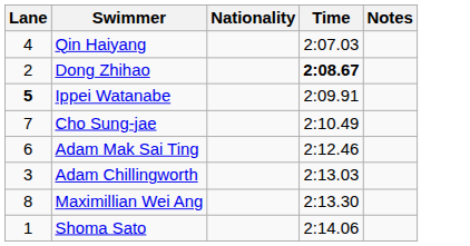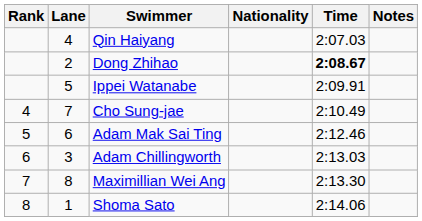 <table class="wikitable sortable" style="text-align:center">
 <tr>
+<th>Rank</th>
 <th>Lane</th>
 <th>Swimmer</th>
 <th>Nationality</th>
 <th>Time</th>
 <th>Notes</th>
 </tr>
 <tr>
+<td></td>
 <td>4</td>
 <td align=left><a href='#'>Qin Haiyang</a></td>
 <td align=left></td>
 <td>2:07.03</td>
 <td></td>
 </tr>
 <tr>
+<td></td>
 <td>2</td>
 <td align=left><a href='#'>Dong Zhihao</a></td>
 <td align=left></td>
 <td><strong>2:08.67</strong></td>
 <td></td>
 </tr>
 <tr>
-<td><strong>5</strong></td>
+<td></td>
+<td>5</td>
 <td align=left><a href='#'>Ippei Watanabe</a></td>
 <td align=left></td>
 <td>2:09.91</td>
 <td></td>
 </tr>
 <tr>
+<td>4</td>
 <td>7</td>
 <td align=left><a href='#'>Cho Sung-jae</a></td>
 <td align=left></td>
 <td>2:10.49</td>
 <td></td>
 </tr>
 <tr>
+<td>5</td>
 <td>6</td>
 <td align=left><a href='#'>Adam Mak Sai Ting</a></td>
 <td align=left></td>
 <td>2:12.46</td>
 <td></td>
 </tr>
 <tr>
+<td>6</td>
 <td>3</td>
 <td align=left><a href='#'>Adam Chillingworth</a></td>
 <td align=left></td>
 <td>2:13.03</td>
 <td></td>
 </tr>
 <tr>
+<td>7</td>
 <td>8</td>
 <td align=left><a href='#'>Maximillian Wei Ang</a></td>
 <td align=left></td>
 <td>2:13.30</td>
 <td></td>
 </tr>
 <tr>
+<td>8</td>
 <td>1</td>
 <td align=left><a href='#'>Shoma Sato</a></td>
 <td align=left></td>
 <td>2:14.06</td>
 <td></td>
 </tr>
 </table>
